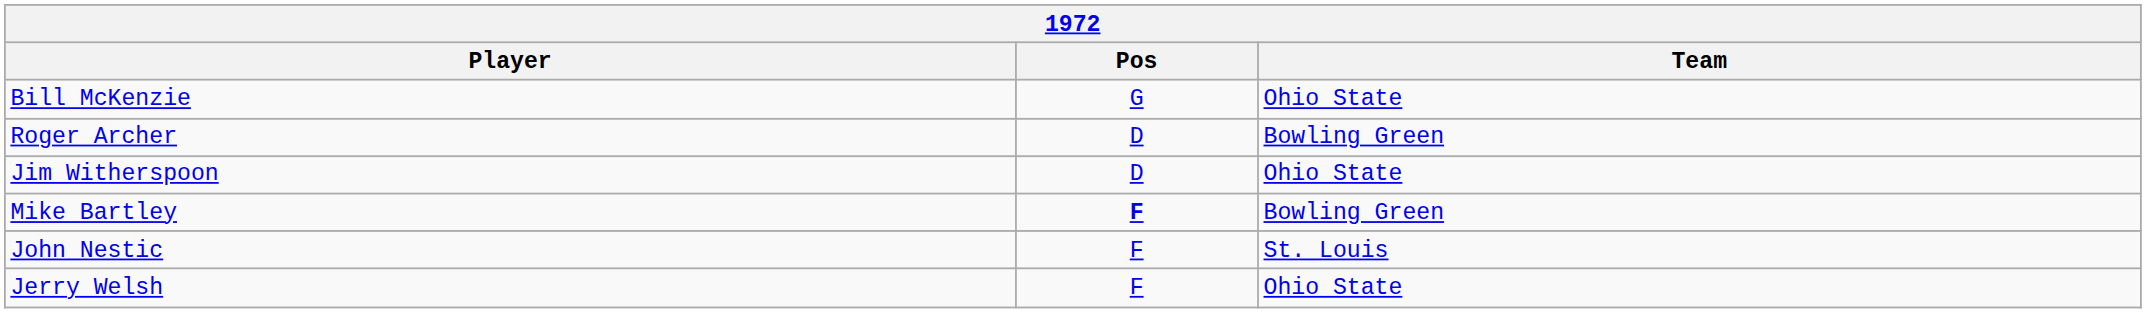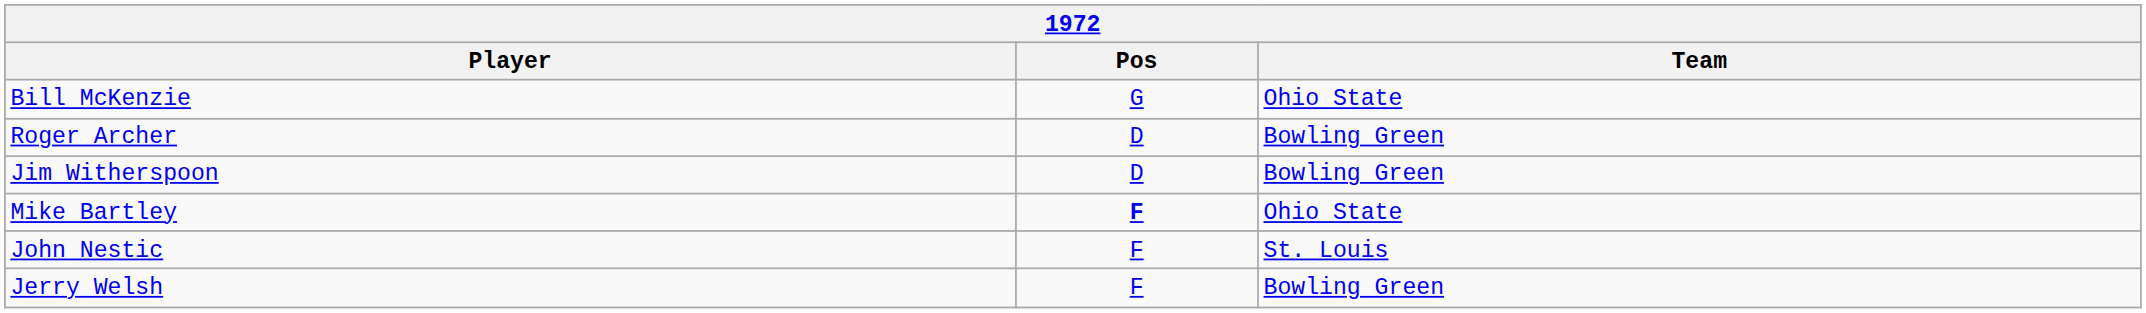 <table class="wikitable" width=95%>
 <tr>
 <th colspan=3><a href='#'>1972</a></th>
 </tr>
 <tr>
 <th>Player</th>
 <th>Pos</th>
 <th>Team</th>
 </tr>
 <tr>
 <td><a href='#'>Bill McKenzie</a></td>
 <td style="text-align:center;"><a href='#'>G</a></td>
 <td><a href='#'>Ohio State</a></td>
 </tr>
 <tr>
 <td><a href='#'>Roger Archer</a></td>
 <td style="text-align:center;"><a href='#'>D</a></td>
 <td><a href='#'>Bowling Green</a></td>
 </tr>
 <tr>
 <td><a href='#'>Jim Witherspoon</a></td>
 <td style="text-align:center;"><a href='#'>D</a></td>
-<td><a href='#'>Ohio State</a></td>
+<td><a href='#'>Bowling Green</a></td>
 </tr>
 <tr>
 <td><a href='#'>Mike Bartley</a></td>
 <td style="text-align:center;"><strong><a href='#'>F</a></strong></td>
-<td><a href='#'>Bowling Green</a></td>
+<td><a href='#'>Ohio State</a></td>
 </tr>
 <tr>
 <td><a href='#'>John Nestic</a></td>
 <td style="text-align:center;"><a href='#'>F</a></td>
 <td><a href='#'>St. Louis</a></td>
 </tr>
 <tr>
 <td><a href='#'>Jerry Welsh</a></td>
 <td style="text-align:center;"><a href='#'>F</a></td>
-<td><a href='#'>Ohio State</a></td>
+<td><a href='#'>Bowling Green</a></td>
 </tr>
 </table>
